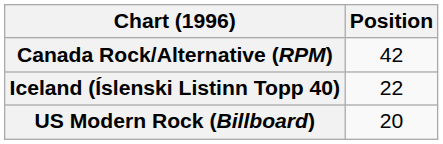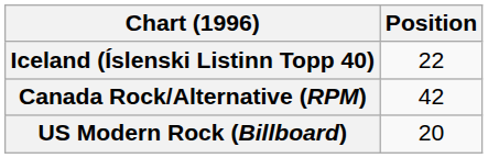 <table class="wikitable plainrowheaders" style="text-align:center">
 <tr>
 <th>Chart (1996)</th>
 <th>Position</th>
 </tr>
 <tr>
+<th scope="row">Iceland (Íslenski Listinn Topp 40)</th>
+<td>22</td>
+</tr>
+<tr>
 <th scope="row">Canada Rock/Alternative (<em>RPM</em>)</th>
 <td>42</td>
-</tr>
-<tr>
-<th scope="row">Iceland (Íslenski Listinn Topp 40)</th>
-<td>22</td>
 </tr>
 <tr>
 <th scope="row">US Modern Rock (<em>Billboard</em>)</th>
 <td>20</td>
 </tr>
 </table>
